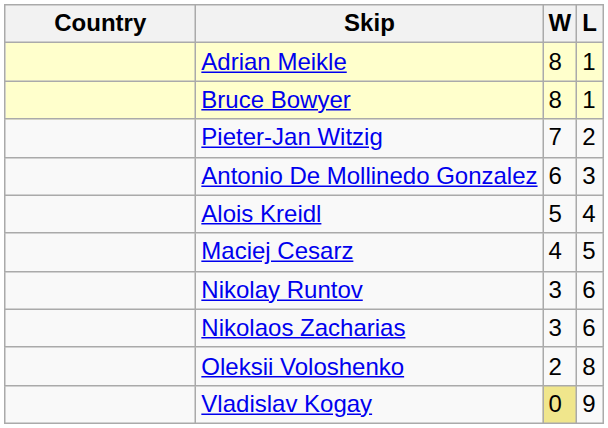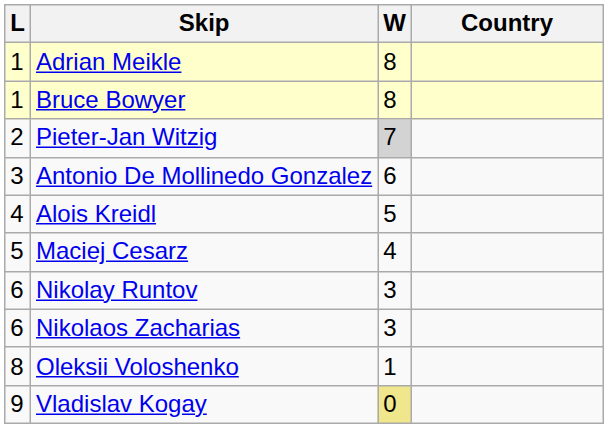 <table class="wikitable">
 <tr>
-<th bgcolor="#efefef" width="120">Country</th>
+<th bgcolor="#efefef">L</th>
 <th bgcolor="#efefef">Skip</th>
 <th bgcolor="#efefef">W</th>
-<th bgcolor="#efefef">L</th>
+<th bgcolor="#efefef" width="120">Country</th>
 </tr>
 <tr bgcolor="#ffffcc">
-<td></td>
+<td>1</td>
 <td><a href='#'>Adrian Meikle</a></td>
 <td>8</td>
-<td>1</td>
+<td></td>
 </tr>
 <tr bgcolor="#ffffcc">
-<td></td>
+<td>1</td>
 <td><a href='#'>Bruce Bowyer</a></td>
 <td>8</td>
-<td>1</td>
+<td></td>
 </tr>
 <tr>
+<td>2</td>
+<td><a href='#'>Pieter-Jan Witzig</a></td>
+<td style="background: lightgrey;">7</td>
 <td></td>
-<td><a href='#'>Pieter-Jan Witzig</a></td>
-<td>7</td>
-<td>2</td>
 </tr>
 <tr>
-<td></td>
+<td>3</td>
 <td><a href='#'>Antonio De Mollinedo Gonzalez</a></td>
 <td>6</td>
-<td>3</td>
+<td></td>
 </tr>
 <tr>
-<td></td>
+<td>4</td>
 <td><a href='#'>Alois Kreidl</a></td>
 <td>5</td>
-<td>4</td>
+<td></td>
 </tr>
 <tr>
-<td></td>
+<td>5</td>
 <td><a href='#'>Maciej Cesarz</a></td>
 <td>4</td>
-<td>5</td>
+<td></td>
 </tr>
 <tr>
-<td></td>
+<td>6</td>
 <td><a href='#'>Nikolay Runtov</a></td>
 <td>3</td>
-<td>6</td>
+<td></td>
 </tr>
 <tr>
-<td></td>
+<td>6</td>
 <td><a href='#'>Nikolaos Zacharias</a></td>
 <td>3</td>
-<td>6</td>
+<td></td>
 </tr>
 <tr>
+<td>8</td>
+<td><a href='#'>Oleksii Voloshenko</a></td>
+<td>1</td>
 <td></td>
-<td><a href='#'>Oleksii Voloshenko</a></td>
-<td>2</td>
-<td>8</td>
 </tr>
 <tr>
-<td></td>
+<td>9</td>
 <td><a href='#'>Vladislav Kogay</a></td>
 <td style="background: khaki;">0</td>
-<td>9</td>
+<td></td>
 </tr>
 </table>
